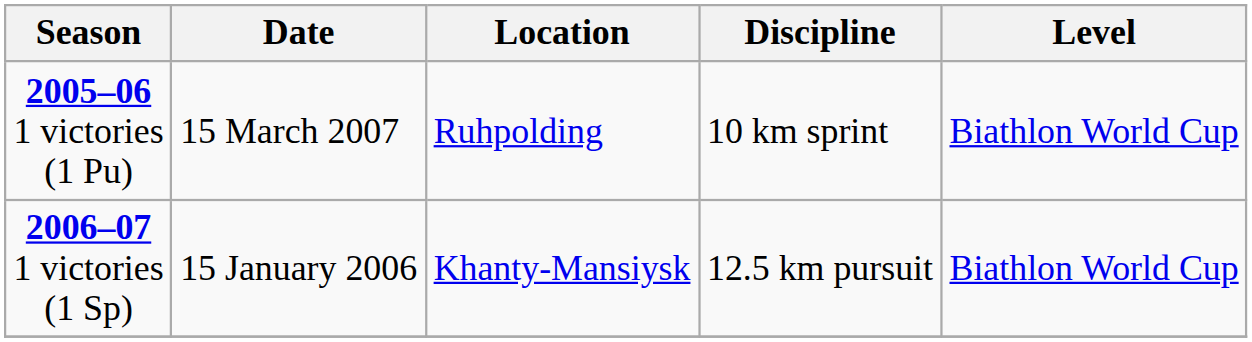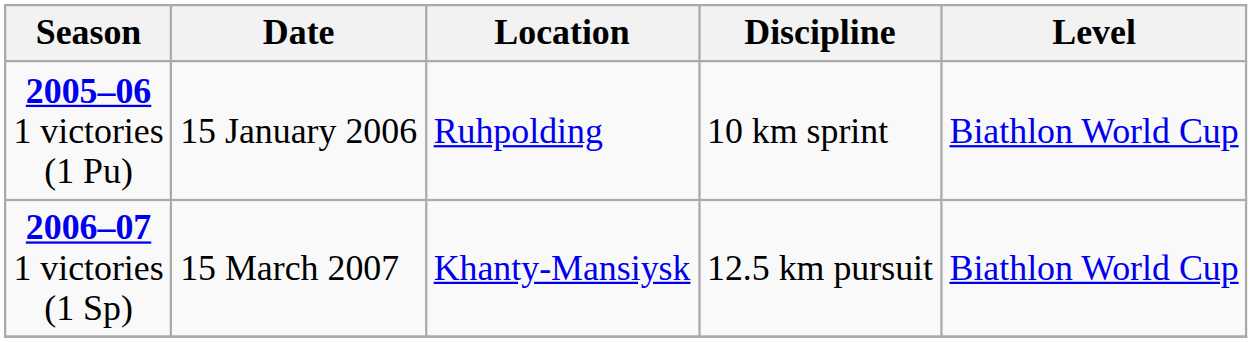 <table class="wikitable">
 <tr>
 <th>Season</th>
 <th>Date</th>
 <th>Location</th>
 <th>Discipline</th>
 <th>Level</th>
 </tr>
 <tr>
 <td style="text-align:center;"><strong><a href='#'>2005–06</a></strong> <br> 1 victories <br> (1 Pu)</td>
-<td>15 March 2007</td>
+<td>15 January 2006</td>
 <td> <a href='#'>Ruhpolding</a></td>
 <td>10 km sprint</td>
 <td><a href='#'>Biathlon World Cup</a></td>
 </tr>
 <tr>
 <td style="text-align:center;"><strong><a href='#'>2006–07</a></strong> <br> 1 victories <br> (1 Sp)</td>
-<td>15 January 2006</td>
+<td>15 March 2007</td>
 <td> <a href='#'>Khanty-Mansiysk</a></td>
 <td>12.5 km pursuit</td>
 <td><a href='#'>Biathlon World Cup</a></td>
 </tr>
 <tr>
 </tr>
 </table>
